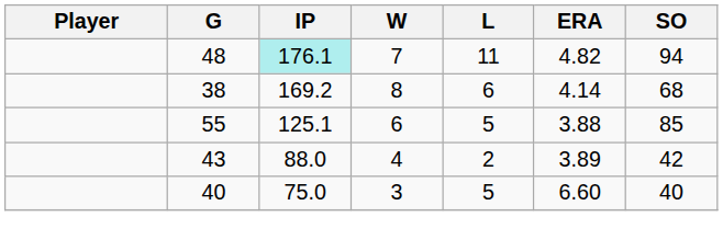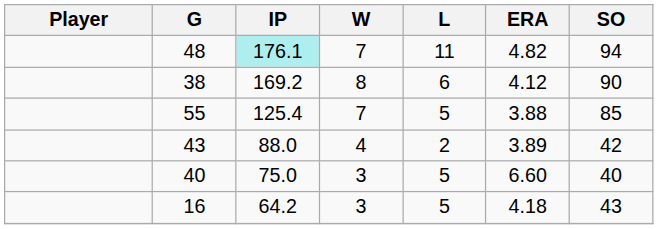 <table class="wikitable sortable">
 <tr>
 <th bgcolor="#DDDDFF" width="16%">Player</th>
 <th bgcolor="#DDDDFF" width="9%">G</th>
 <th bgcolor="#DDDDFF" width="9%">IP</th>
 <th bgcolor="#DDDDFF" width="9%">W</th>
 <th bgcolor="#DDDDFF" width="9%">L</th>
 <th bgcolor="#DDDDFF" width="9%">ERA</th>
 <th bgcolor="#DDDDFF" width="9%">SO</th>
 </tr>
 <tr align="center">
 <td></td>
 <td>48</td>
 <td style="background: paleturquoise;">176.1</td>
 <td>7</td>
 <td>11</td>
 <td>4.82</td>
 <td>94</td>
 </tr>
 <tr align="center">
 <td></td>
 <td>38</td>
 <td>169.2</td>
 <td>8</td>
 <td>6</td>
-<td>4.14</td>
-<td>68</td>
+<td>4.12</td>
+<td>90</td>
 </tr>
 <tr align="center">
 <td></td>
 <td>55</td>
-<td>125.1</td>
-<td>6</td>
+<td>125.4</td>
+<td>7</td>
 <td>5</td>
 <td>3.88</td>
 <td>85</td>
 </tr>
 <tr align="center">
 <td></td>
 <td>43</td>
 <td>88.0</td>
 <td>4</td>
 <td>2</td>
 <td>3.89</td>
 <td>42</td>
 </tr>
 <tr align="center">
 <td></td>
 <td>40</td>
 <td>75.0</td>
 <td>3</td>
 <td>5</td>
 <td>6.60</td>
 <td>40</td>
 </tr>
 <tr align="center">
+<td></td>
+<td>16</td>
+<td>64.2</td>
+<td>3</td>
+<td>5</td>
+<td>4.18</td>
+<td>43</td>
+</tr>
+<tr align="center">
 </tr>
 </table>
